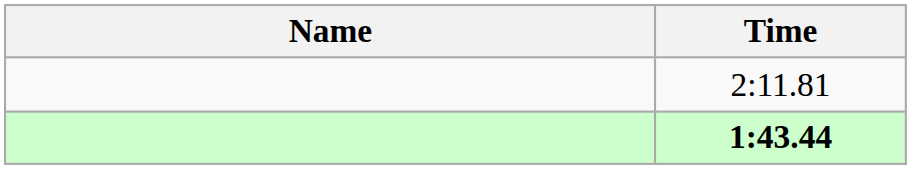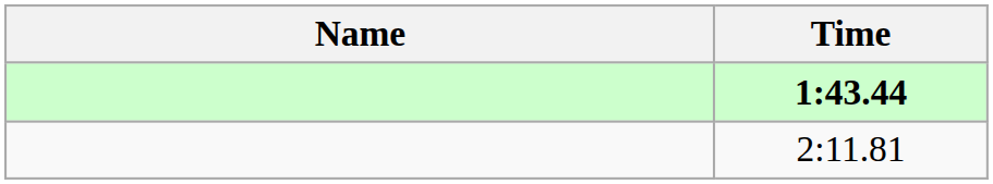 <table class="wikitable" style="text-align:center;">
 <tr>
 <th style="width:19em">Name</th>
 <th style="width:7em">Time</th>
 </tr>
+<tr bgcolor=ccffcc>
+<td align=left><strong></strong></td>
+<td><strong>1:43.44</strong></td>
+</tr>
 <tr>
 <td align=left></td>
 <td>2:11.81</td>
 </tr>
-<tr bgcolor=ccffcc>
-<td align=left><strong></strong></td>
-<td><strong>1:43.44</strong></td>
-</tr>
 </table>
